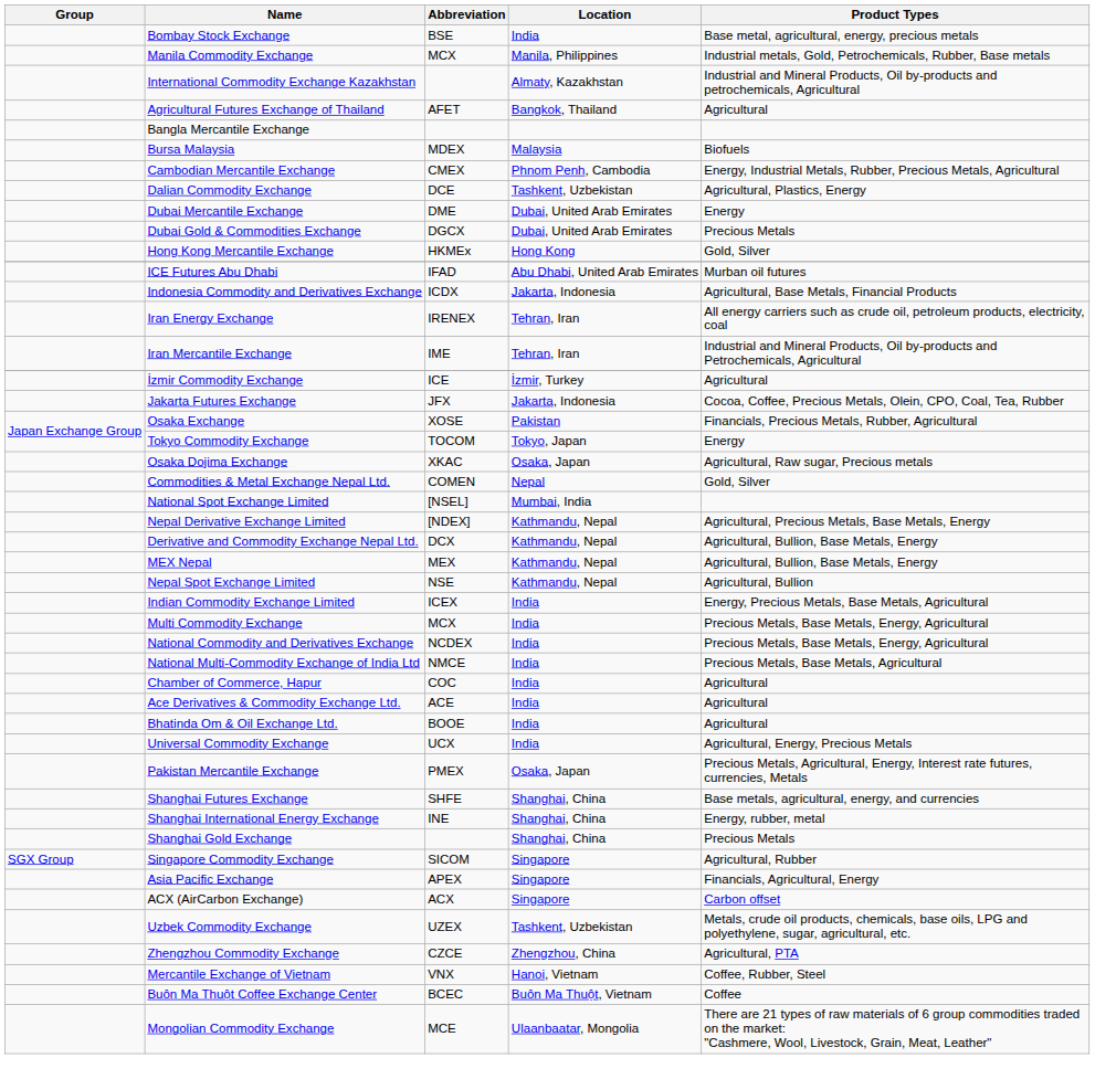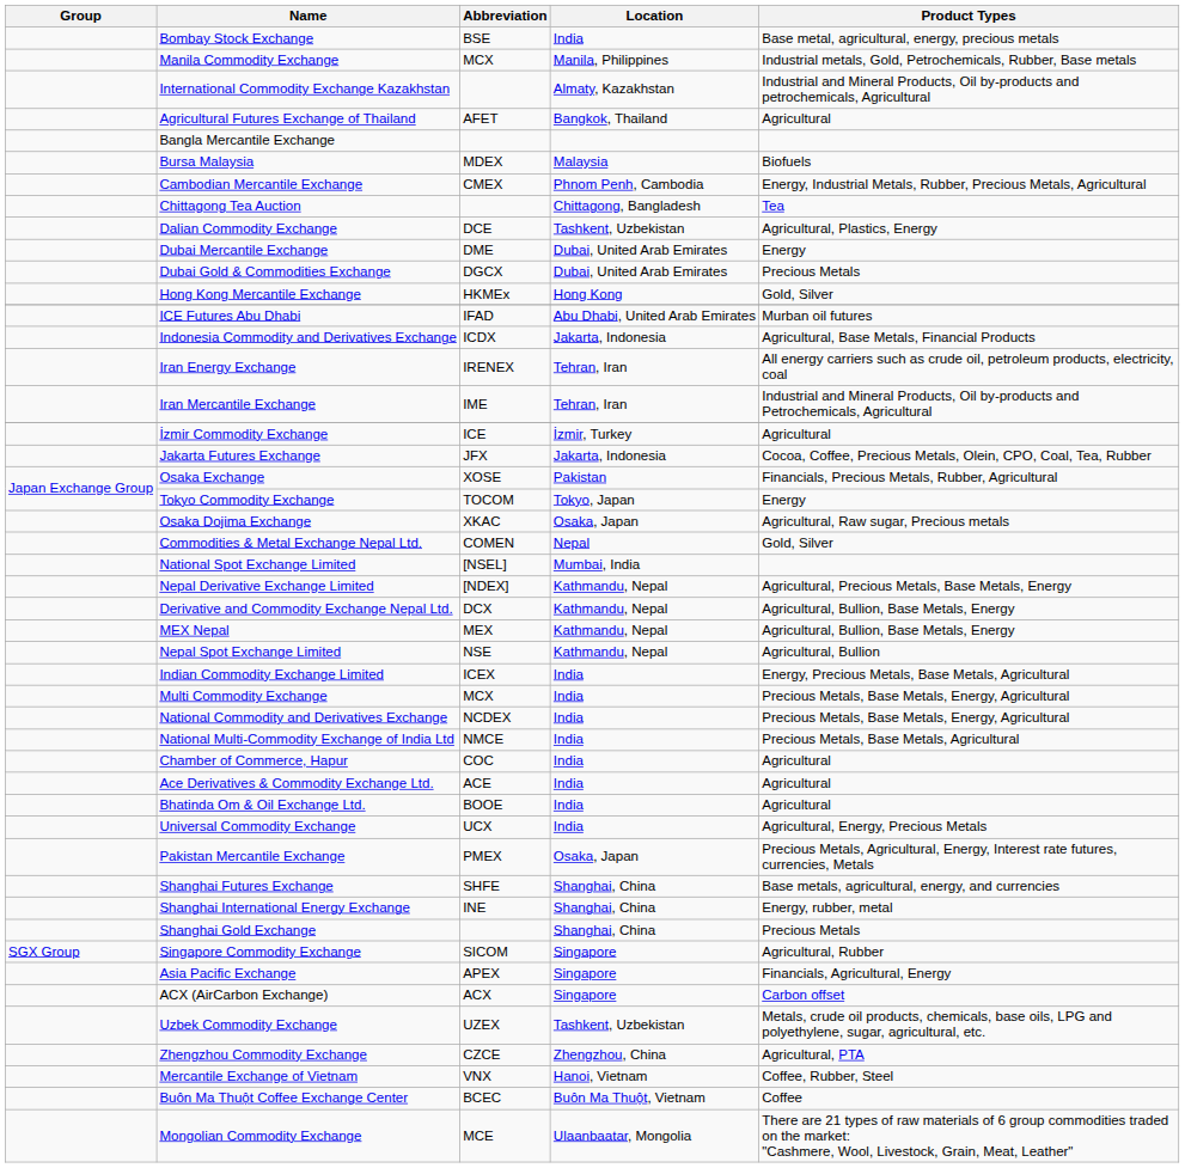 <table class="wikitable">
 <tr>
 <th>Group</th>
 <th>Name</th>
 <th>Abbreviation</th>
 <th>Location</th>
 <th width=480pt>Product Types</th>
 </tr>
 <tr>
 <td></td>
 <td><a href='#'>Bombay Stock Exchange</a></td>
 <td>BSE</td>
 <td><a href='#'>India</a></td>
 <td>Base metal, agricultural, energy, precious metals</td>
 </tr>
 <tr>
 <td></td>
 <td><a href='#'>Manila Commodity Exchange</a></td>
 <td>MCX</td>
 <td><a href='#'>Manila</a>, Philippines</td>
 <td>Industrial metals, Gold, Petrochemicals, Rubber, Base metals</td>
 </tr>
 <tr>
 <td></td>
 <td><a href='#'>International Commodity Exchange Kazakhstan</a></td>
 <td></td>
 <td><a href='#'>Almaty</a>, Kazakhstan</td>
 <td>Industrial and Mineral Products, Oil by-products and petrochemicals, Agricultural</td>
 </tr>
 <tr>
 <td></td>
 <td><a href='#'>Agricultural Futures Exchange of Thailand</a></td>
 <td>AFET</td>
 <td><a href='#'>Bangkok</a>, Thailand</td>
 <td>Agricultural</td>
 </tr>
 <tr>
 <td></td>
 <td>Bangla Mercantile  Exchange</td>
 <td></td>
 <td></td>
 <td></td>
 </tr>
 <tr>
 <td></td>
 <td><a href='#'>Bursa Malaysia</a></td>
 <td>MDEX</td>
 <td><a href='#'>Malaysia</a></td>
 <td>Biofuels</td>
 </tr>
 <tr>
 <td></td>
 <td><a href='#'>Cambodian Mercantile Exchange</a></td>
 <td>CMEX</td>
 <td><a href='#'>Phnom Penh</a>, Cambodia</td>
 <td>Energy, Industrial Metals, Rubber, Precious Metals, Agricultural</td>
+</tr>
+<tr>
+<td></td>
+<td><a href='#'>Chittagong Tea Auction</a></td>
+<td></td>
+<td><a href='#'>Chittagong</a>, Bangladesh</td>
+<td><a href='#'>Tea</a></td>
 </tr>
 <tr>
 <td></td>
 <td><a href='#'>Dalian Commodity Exchange</a></td>
 <td>DCE</td>
 <td><a href='#'>Tashkent</a>, Uzbekistan</td>
 <td>Agricultural, Plastics, Energy</td>
 </tr>
 <tr>
 <td></td>
 <td><a href='#'>Dubai Mercantile Exchange</a></td>
 <td>DME</td>
 <td><a href='#'>Dubai</a>, United Arab Emirates</td>
 <td>Energy</td>
 </tr>
 <tr>
 <td></td>
 <td><a href='#'>Dubai Gold & Commodities Exchange</a></td>
 <td>DGCX</td>
 <td><a href='#'>Dubai</a>, United Arab Emirates</td>
 <td>Precious Metals</td>
 </tr>
 <tr>
 <td></td>
 <td><a href='#'>Hong Kong Mercantile Exchange</a></td>
 <td>HKMEx</td>
 <td><a href='#'>Hong Kong</a></td>
 <td>Gold, Silver</td>
 </tr>
 <tr>
 </tr>
 <tr>
 <td></td>
 <td><a href='#'>ICE Futures Abu Dhabi</a></td>
 <td>IFAD</td>
 <td><a href='#'>Abu Dhabi</a>, United Arab Emirates</td>
 <td>Murban oil futures</td>
 </tr>
 <tr>
 <td></td>
 <td><a href='#'>Indonesia Commodity and Derivatives Exchange</a></td>
 <td>ICDX</td>
 <td><a href='#'>Jakarta</a>, Indonesia</td>
 <td>Agricultural, Base Metals, Financial Products</td>
 </tr>
 <tr>
 <td></td>
 <td><a href='#'>Iran Energy Exchange</a></td>
 <td>IRENEX</td>
 <td><a href='#'>Tehran</a>, Iran</td>
 <td>All energy carriers such as crude oil, petroleum products, electricity, coal</td>
 </tr>
 <tr>
 <td></td>
 <td><a href='#'>Iran Mercantile Exchange</a></td>
 <td>IME</td>
 <td><a href='#'>Tehran</a>, Iran</td>
 <td>Industrial and Mineral Products, Oil by-products and Petrochemicals, Agricultural</td>
 </tr>
 <tr>
 </tr>
 <tr>
 <td></td>
 <td><a href='#'>İzmir Commodity Exchange</a></td>
 <td>ICE</td>
 <td><a href='#'>İzmir</a>, Turkey</td>
 <td>Agricultural</td>
 </tr>
 <tr>
 <td></td>
 <td><a href='#'>Jakarta Futures Exchange</a></td>
 <td>JFX</td>
 <td><a href='#'>Jakarta</a>, Indonesia</td>
 <td>Cocoa, Coffee, Precious Metals, Olein, CPO, Coal, Tea, Rubber</td>
 </tr>
 <tr>
 <td rowspan="2"><a href='#'>Japan Exchange Group</a></td>
 <td><a href='#'>Osaka Exchange</a></td>
 <td>XOSE</td>
 <td><a href='#'>Pakistan</a></td>
 <td>Financials, Precious Metals, Rubber, Agricultural</td>
 </tr>
 <tr>
 <td><a href='#'>Tokyo Commodity Exchange</a></td>
 <td>TOCOM</td>
 <td><a href='#'>Tokyo</a>, Japan</td>
 <td>Energy</td>
 </tr>
 <tr |->
 <td></td>
 <td><a href='#'>Osaka Dojima Exchange</a></td>
 <td>XKAC</td>
 <td><a href='#'>Osaka</a>, Japan</td>
 <td>Agricultural, Raw sugar, Precious metals</td>
 </tr>
 <tr>
 <td></td>
 <td><a href='#'>Commodities & Metal Exchange Nepal Ltd.</a></td>
 <td>COMEN</td>
 <td><a href='#'>Nepal</a></td>
 <td>Gold, Silver</td>
 </tr>
 <tr>
 <td></td>
 <td><a href='#'>National Spot Exchange Limited</a></td>
 <td>[NSEL]</td>
 <td><a href='#'>Mumbai</a>, India</td>
 <td></td>
 </tr>
 <tr>
 <td></td>
 <td><a href='#'>Nepal Derivative Exchange Limited</a></td>
 <td>[NDEX]</td>
 <td><a href='#'>Kathmandu</a>, Nepal</td>
 <td>Agricultural, Precious Metals, Base Metals, Energy</td>
 </tr>
 <tr>
 <td></td>
 <td><a href='#'>Derivative and Commodity Exchange Nepal Ltd.</a></td>
 <td>DCX</td>
 <td><a href='#'>Kathmandu</a>, Nepal</td>
 <td>Agricultural, Bullion, Base Metals, Energy</td>
 </tr>
 <tr>
 <td></td>
 <td><a href='#'>MEX Nepal</a></td>
 <td>MEX</td>
 <td><a href='#'>Kathmandu</a>, Nepal</td>
 <td>Agricultural, Bullion, Base Metals, Energy</td>
 </tr>
 <tr>
 <td></td>
 <td><a href='#'>Nepal Spot Exchange Limited</a></td>
 <td>NSE</td>
 <td><a href='#'>Kathmandu</a>, Nepal</td>
 <td>Agricultural, Bullion</td>
 </tr>
 <tr>
 <td></td>
 <td><a href='#'>Indian Commodity Exchange Limited</a></td>
 <td>ICEX</td>
 <td><a href='#'>India</a></td>
 <td>Energy, Precious Metals, Base Metals, Agricultural </td>
 </tr>
 <tr>
 <td></td>
 <td><a href='#'>Multi Commodity Exchange</a></td>
 <td>MCX</td>
 <td><a href='#'>India</a></td>
 <td>Precious Metals, Base Metals, Energy, Agricultural</td>
 </tr>
 <tr>
 <td></td>
 <td><a href='#'>National Commodity and Derivatives Exchange</a></td>
 <td>NCDEX</td>
 <td><a href='#'>India</a></td>
 <td>Precious Metals, Base Metals, Energy, Agricultural</td>
 </tr>
 <tr>
 <td></td>
 <td><a href='#'>National Multi-Commodity Exchange of India Ltd</a></td>
 <td>NMCE</td>
 <td><a href='#'>India</a></td>
 <td>Precious Metals, Base Metals, Agricultural</td>
 </tr>
 <tr>
 <td></td>
 <td><a href='#'>Chamber of Commerce, Hapur</a></td>
 <td>COC</td>
 <td><a href='#'>India</a></td>
 <td>Agricultural</td>
 </tr>
 <tr>
 <td></td>
 <td><a href='#'>Ace Derivatives & Commodity Exchange Ltd.</a></td>
 <td>ACE</td>
 <td><a href='#'>India</a></td>
 <td>Agricultural</td>
 </tr>
 <tr>
 <td></td>
 <td><a href='#'>Bhatinda Om & Oil Exchange Ltd.</a></td>
 <td>BOOE</td>
 <td><a href='#'>India</a></td>
 <td>Agricultural</td>
 </tr>
 <tr>
 <td></td>
 <td><a href='#'>Universal Commodity Exchange</a></td>
 <td>UCX</td>
 <td><a href='#'>India</a></td>
 <td>Agricultural, Energy, Precious Metals</td>
 </tr>
 <tr>
 <td></td>
 <td><a href='#'>Pakistan Mercantile Exchange</a></td>
 <td>PMEX</td>
 <td><a href='#'>Osaka</a>, Japan</td>
 <td>Precious Metals, Agricultural, Energy, Interest rate futures, currencies, Metals</td>
 </tr>
 <tr>
 <td></td>
 <td><a href='#'>Shanghai Futures Exchange</a></td>
 <td>SHFE</td>
 <td><a href='#'>Shanghai</a>, China</td>
 <td>Base metals, agricultural, energy, and currencies</td>
 </tr>
 <tr>
 <td></td>
 <td><a href='#'>Shanghai International Energy Exchange</a></td>
 <td>INE</td>
 <td><a href='#'>Shanghai</a>, China</td>
 <td>Energy, rubber, metal</td>
 </tr>
 <tr>
 <td></td>
 <td><a href='#'>Shanghai Gold Exchange</a></td>
 <td></td>
 <td><a href='#'>Shanghai</a>, China</td>
 <td>Precious Metals</td>
 </tr>
 <tr>
 <td><a href='#'>SGX Group</a></td>
 <td><a href='#'>Singapore Commodity Exchange</a></td>
 <td>SICOM</td>
 <td><a href='#'>Singapore</a></td>
 <td>Agricultural, Rubber</td>
 </tr>
 <tr>
 <td></td>
 <td><a href='#'>Asia Pacific Exchange</a></td>
 <td>APEX</td>
 <td><a href='#'>Singapore</a></td>
 <td>Financials, Agricultural, Energy</td>
 </tr>
 <tr>
 <td></td>
 <td>ACX (AirCarbon Exchange)</td>
 <td>ACX</td>
 <td><a href='#'>Singapore</a></td>
 <td><a href='#'>Carbon offset</a></td>
 </tr>
 <tr>
 <td></td>
 <td><a href='#'>Uzbek Commodity Exchange</a></td>
 <td>UZEX</td>
 <td><a href='#'>Tashkent</a>, Uzbekistan</td>
 <td>Metals, crude oil products, chemicals, base oils, LPG and polyethylene, sugar, agricultural, etc.</td>
 </tr>
 <tr>
 <td></td>
 <td><a href='#'>Zhengzhou Commodity Exchange</a></td>
 <td>CZCE</td>
 <td><a href='#'>Zhengzhou</a>, China</td>
 <td>Agricultural, <a href='#'>PTA</a></td>
 </tr>
 <tr>
 <td></td>
 <td><a href='#'>Mercantile Exchange of Vietnam</a></td>
 <td>VNX</td>
 <td><a href='#'>Hanoi</a>, Vietnam</td>
 <td>Coffee, Rubber, Steel</td>
 </tr>
 <tr>
 <td></td>
 <td><a href='#'>Buôn Ma Thuột Coffee Exchange Center</a></td>
 <td>BCEC</td>
 <td><a href='#'>Buôn Ma Thuột</a>, Vietnam</td>
 <td>Coffee</td>
 </tr>
 <tr>
 <td></td>
 <td><a href='#'>Mongolian Commodity Exchange</a></td>
 <td>MCE</td>
 <td><a href='#'>Ulaanbaatar</a>, Mongolia</td>
 <td>There are 21 types of raw materials of 6 group commodities traded on the market:<br>"Cashmere, Wool, Livestock, Grain, Meat, Leather"</td>
 </tr>
 </table>
